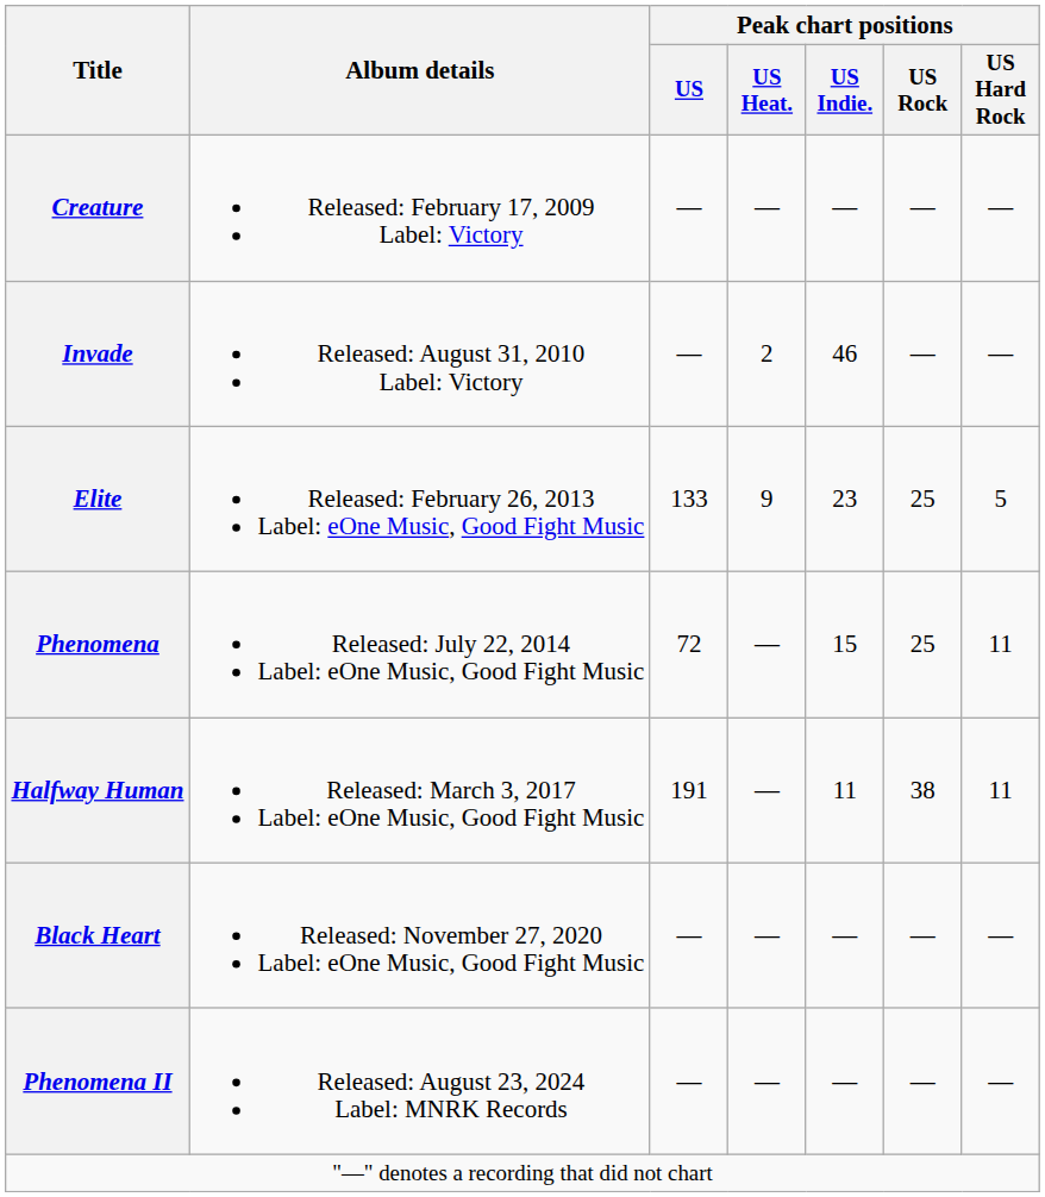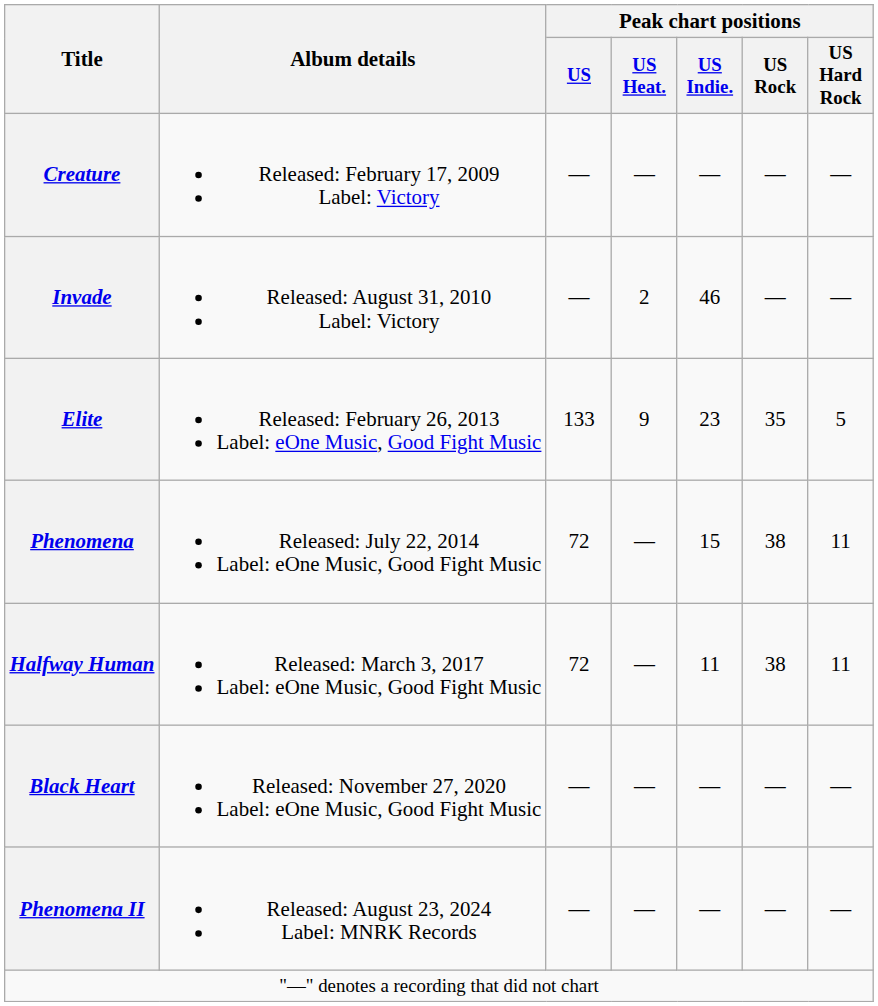 <table class="wikitable plainrowheaders" style="text-align:center;">
 <tr>
 <th rowspan="2">Title</th>
 <th rowspan="2">Album details</th>
 <th colspan="10">Peak chart positions</th>
 </tr>
 <tr>
 <th scope="col" style="width:3em;font-size:90%;"><a href='#'>US</a><br></th>
 <th scope="col" style="width:3em;font-size:90%;"><a href='#'>US<br>Heat.</a><br></th>
 <th scope="col" style="width:3em;font-size:90%;"><a href='#'>US<br>Indie.</a><br></th>
 <th scope="col" style="width:3em;font-size:90%;">US<br>Rock<br></th>
 <th scope="col" style="width:3em;font-size:90%;">US<br>Hard Rock<br></th>
 </tr>
 <tr>
 <th scope="row"><em><a href='#'>Creature</a></em></th>
 <td><br><ul><li>Released: February 17, 2009</li><li>Label: <a href='#'>Victory</a></li></ul></td>
 <td>—</td>
 <td>—</td>
 <td>—</td>
 <td>—</td>
 <td>—</td>
 </tr>
 <tr>
 <th scope="row"><em><a href='#'>Invade</a></em></th>
 <td><br><ul><li>Released: August 31, 2010</li><li>Label: Victory</li></ul></td>
 <td>—</td>
 <td>2</td>
 <td>46</td>
 <td>—</td>
 <td>—</td>
 </tr>
 <tr>
 <th scope="row"><em><a href='#'>Elite</a></em></th>
 <td><br><ul><li>Released: February 26, 2013</li><li>Label: <a href='#'>eOne Music</a>, <a href='#'>Good Fight Music</a></li></ul></td>
 <td>133</td>
 <td>9</td>
 <td>23</td>
-<td>25</td>
+<td>35</td>
 <td>5</td>
 </tr>
 <tr>
 <th scope="row"><em><a href='#'>Phenomena</a></em></th>
 <td><br><ul><li>Released: July 22, 2014</li><li>Label: eOne Music, Good Fight Music</li></ul></td>
 <td>72</td>
 <td>—</td>
 <td>15</td>
-<td>25</td>
+<td>38</td>
 <td>11</td>
 </tr>
 <tr>
 <th scope="row"><em><a href='#'>Halfway Human</a></em></th>
 <td><br><ul><li>Released: March 3, 2017</li><li>Label: eOne Music, Good Fight Music</li></ul></td>
-<td>191</td>
+<td>72</td>
 <td>—</td>
 <td>11</td>
 <td>38</td>
 <td>11</td>
 </tr>
 <tr>
 <th scope="row"><em><a href='#'>Black Heart</a></em></th>
 <td><br><ul><li>Released: November 27, 2020</li><li>Label: eOne Music, Good Fight Music</li></ul></td>
 <td>—</td>
 <td>—</td>
 <td>—</td>
 <td>—</td>
 <td>—</td>
 </tr>
 <tr>
 <th scope="row"><em><a href='#'>Phenomena II</a></em></th>
 <td><br><ul><li>Released: August 23, 2024</li><li>Label: MNRK Records</li></ul></td>
 <td>—</td>
 <td>—</td>
 <td>—</td>
 <td>—</td>
 <td>—</td>
 </tr>
 <tr>
 <td colspan="15" style="font-size:90%">"—" denotes a recording that did not chart</td>
 </tr>
 </table>
